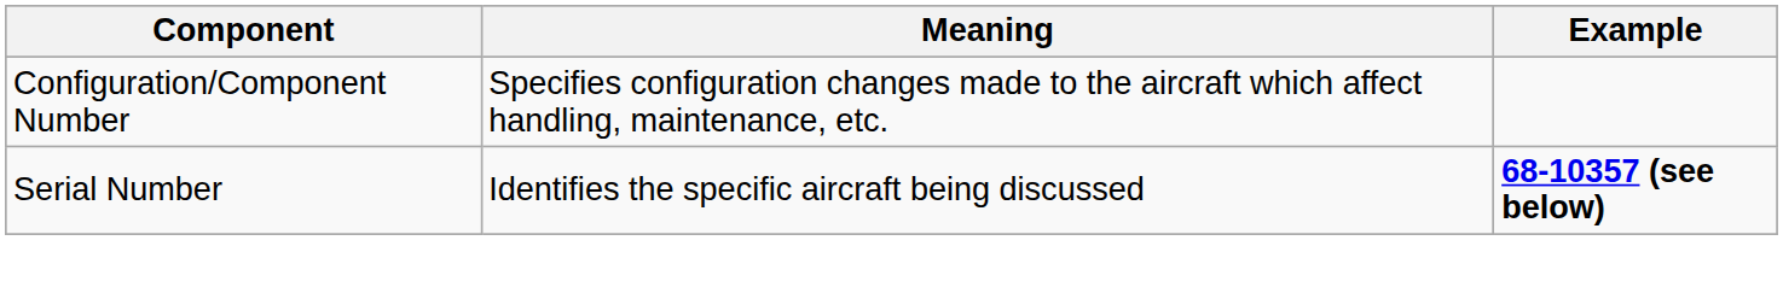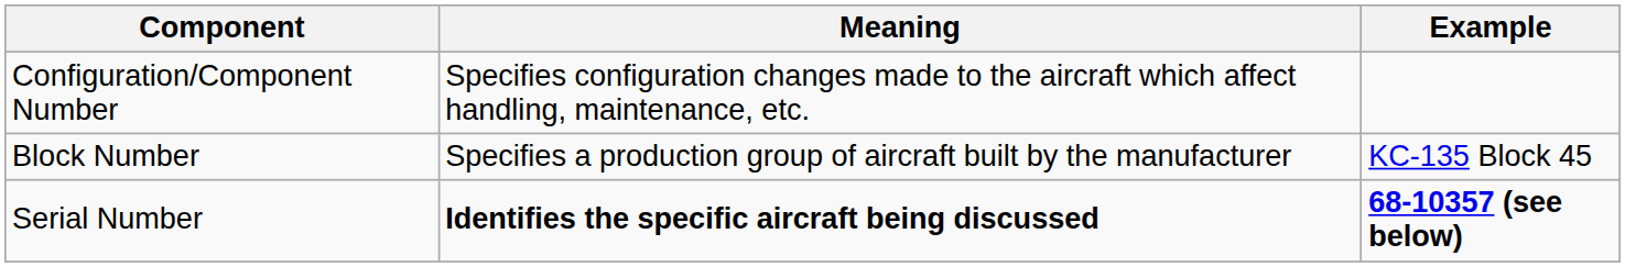 <table class="wikitable">
 <tr>
 <th>Component</th>
 <th>Meaning</th>
 <th>Example</th>
 </tr>
 <tr>
 <td>Configuration/Component Number</td>
 <td>Specifies configuration changes made to the aircraft which affect handling, maintenance, etc.</td>
 <td></td>
 </tr>
 <tr>
+<td>Block Number</td>
+<td>Specifies a production group of aircraft built by the manufacturer</td>
+<td><a href='#'>KC-135</a> Block 45</td>
+</tr>
+<tr>
 <td>Serial Number</td>
-<td>Identifies the specific aircraft being discussed</td>
+<td><strong>Identifies the specific aircraft being discussed</strong></td>
 <td><strong><a href='#'>68-10357</a> (see below)</strong></td>
 </tr>
 </table>
